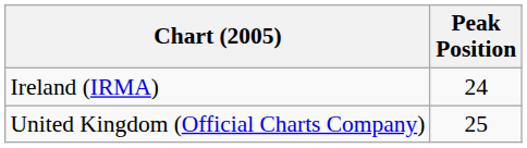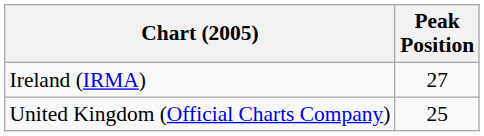 <table class="wikitable sortable">
 <tr>
 <th>Chart (2005)</th>
 <th>Peak<br>Position</th>
 </tr>
 <tr>
 <td>Ireland (<a href='#'>IRMA</a>)</td>
-<td align="center">24</td>
+<td align="center">27</td>
 </tr>
 <tr>
 <td>United Kingdom (<a href='#'>Official Charts Company</a>)</td>
 <td align="center">25</td>
 </tr>
 </table>
